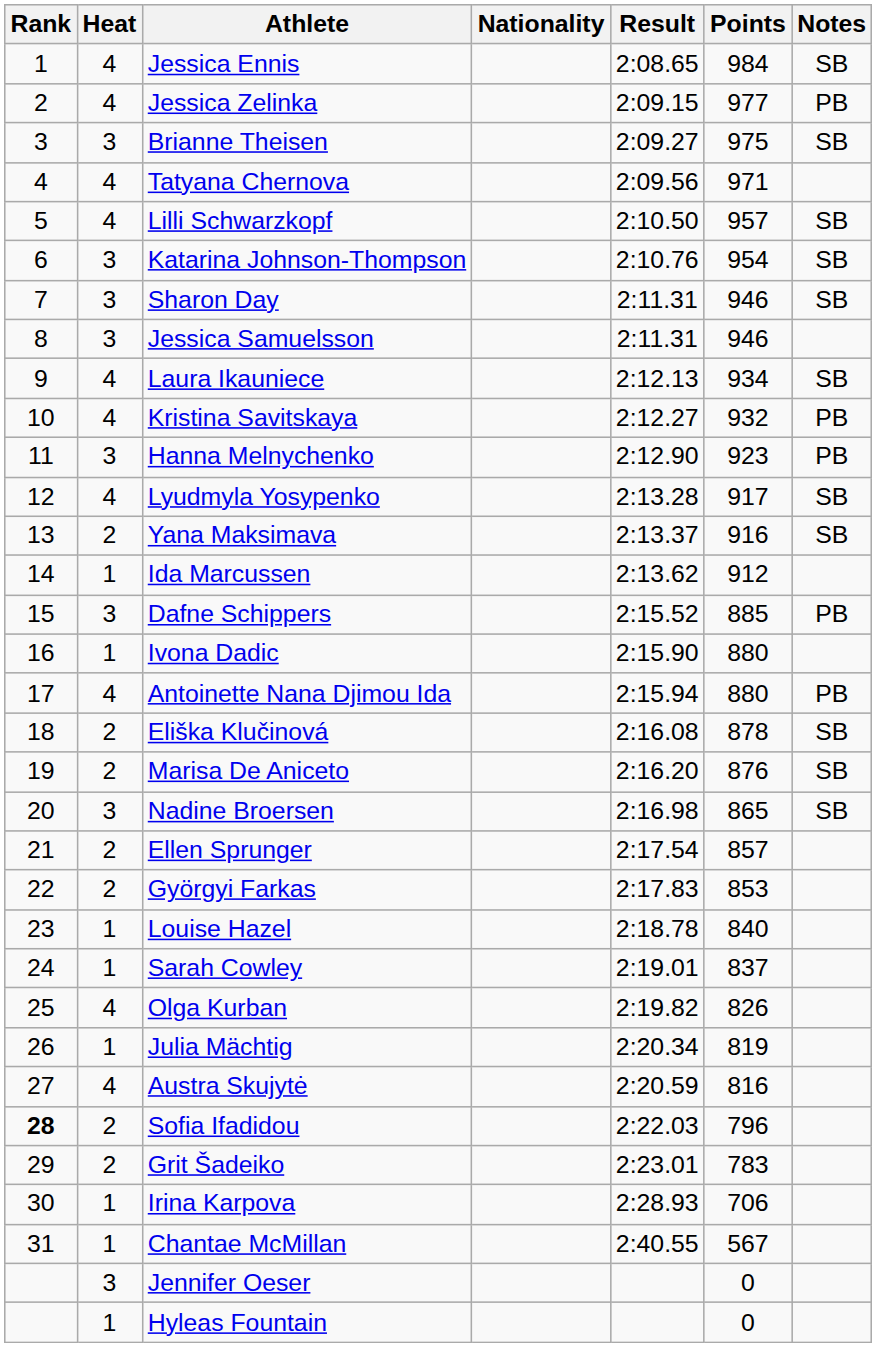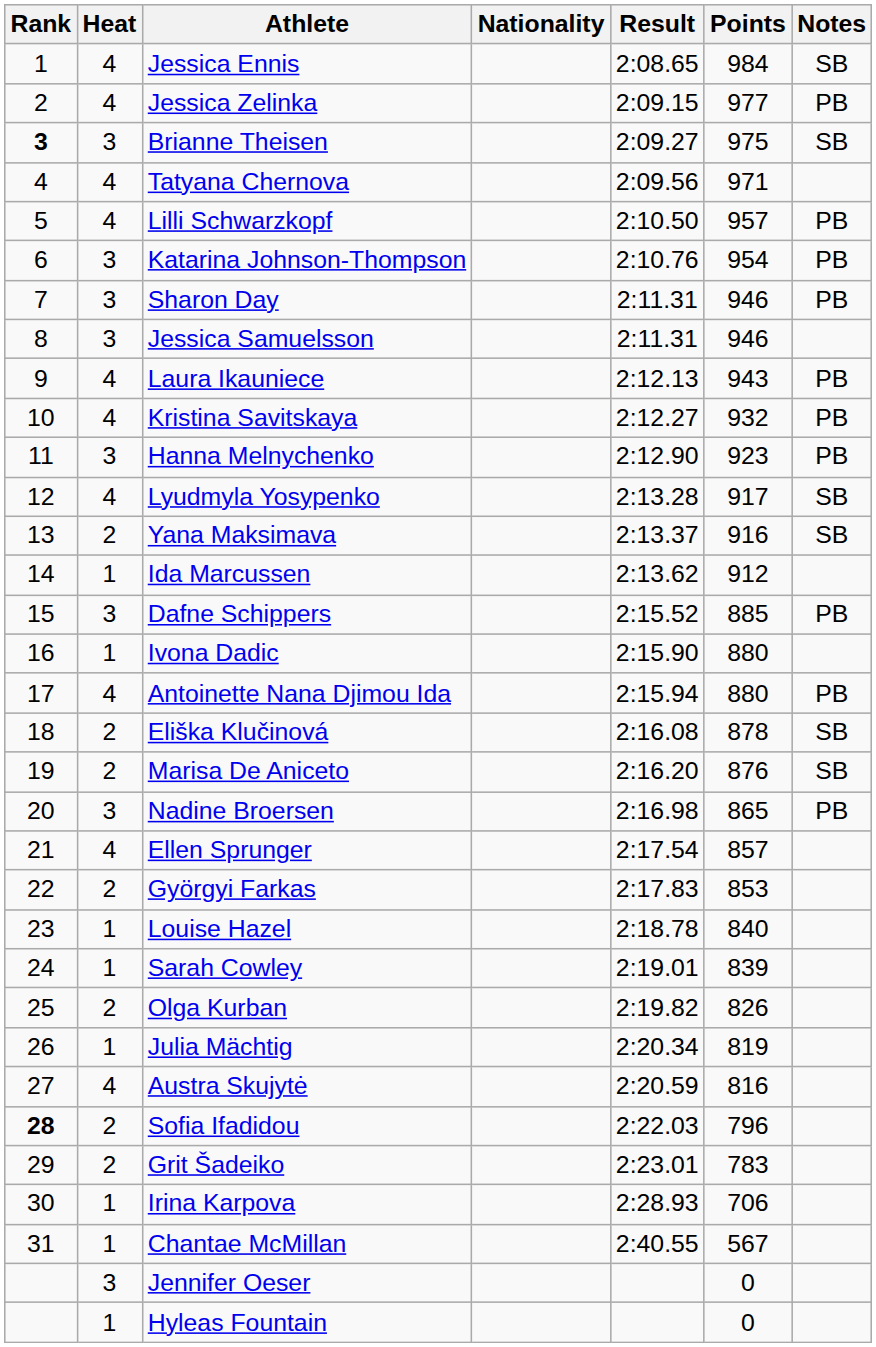 <table class="wikitable sortable" style="text-align:center">
 <tr>
 <th>Rank</th>
 <th>Heat</th>
 <th>Athlete</th>
 <th>Nationality</th>
 <th>Result</th>
 <th>Points</th>
 <th>Notes</th>
 </tr>
 <tr>
 <td>1</td>
 <td>4</td>
 <td align=left><a href='#'>Jessica Ennis</a></td>
 <td align=left></td>
 <td>2:08.65</td>
 <td>984</td>
 <td>SB</td>
 </tr>
 <tr>
 <td>2</td>
 <td>4</td>
 <td align=left><a href='#'>Jessica Zelinka</a></td>
 <td align=left></td>
 <td>2:09.15</td>
 <td>977</td>
 <td>PB</td>
 </tr>
 <tr>
-<td>3</td>
+<td><strong>3</strong></td>
 <td>3</td>
 <td align=left><a href='#'>Brianne Theisen</a></td>
 <td align=left></td>
 <td>2:09.27</td>
 <td>975</td>
 <td>SB</td>
 </tr>
 <tr>
 <td>4</td>
 <td>4</td>
 <td align=left><a href='#'>Tatyana Chernova</a></td>
 <td align=left></td>
 <td>2:09.56</td>
 <td>971</td>
 <td></td>
 </tr>
 <tr>
 <td>5</td>
 <td>4</td>
 <td align=left><a href='#'>Lilli Schwarzkopf</a></td>
 <td align=left></td>
 <td>2:10.50</td>
 <td>957</td>
-<td>SB</td>
+<td>PB</td>
 </tr>
 <tr>
 <td>6</td>
 <td>3</td>
 <td align=left><a href='#'>Katarina Johnson-Thompson</a></td>
 <td align=left></td>
 <td>2:10.76</td>
 <td>954</td>
-<td>SB</td>
+<td>PB</td>
 </tr>
 <tr>
 <td>7</td>
 <td>3</td>
 <td align=left><a href='#'>Sharon Day</a></td>
 <td align=left></td>
 <td>2:11.31</td>
 <td>946</td>
-<td>SB</td>
+<td>PB</td>
 </tr>
 <tr>
 <td>8</td>
 <td>3</td>
 <td align=left><a href='#'>Jessica Samuelsson</a></td>
 <td align=left></td>
 <td>2:11.31</td>
 <td>946</td>
 <td></td>
 </tr>
 <tr>
 <td>9</td>
 <td>4</td>
 <td align=left><a href='#'>Laura Ikauniece</a></td>
 <td align=left></td>
 <td>2:12.13</td>
-<td>934</td>
-<td>SB</td>
+<td>943</td>
+<td>PB</td>
 </tr>
 <tr>
 <td>10</td>
 <td>4</td>
 <td align=left><a href='#'>Kristina Savitskaya</a></td>
 <td align=left></td>
 <td>2:12.27</td>
 <td>932</td>
 <td>PB</td>
 </tr>
 <tr>
 <td>11</td>
 <td>3</td>
 <td align=left><a href='#'>Hanna Melnychenko</a></td>
 <td align=left></td>
 <td>2:12.90</td>
 <td>923</td>
 <td>PB</td>
 </tr>
 <tr>
 <td>12</td>
 <td>4</td>
 <td align=left><a href='#'>Lyudmyla Yosypenko</a></td>
 <td align=left></td>
 <td>2:13.28</td>
 <td>917</td>
 <td>SB</td>
 </tr>
 <tr>
 <td>13</td>
 <td>2</td>
 <td align=left><a href='#'>Yana Maksimava</a></td>
 <td align=left></td>
 <td>2:13.37</td>
 <td>916</td>
 <td>SB</td>
 </tr>
 <tr>
 <td>14</td>
 <td>1</td>
 <td align=left><a href='#'>Ida Marcussen</a></td>
 <td align=left></td>
 <td>2:13.62</td>
 <td>912</td>
 <td></td>
 </tr>
 <tr>
 <td>15</td>
 <td>3</td>
 <td align=left><a href='#'>Dafne Schippers</a></td>
 <td align=left></td>
 <td>2:15.52</td>
 <td>885</td>
 <td>PB</td>
 </tr>
 <tr>
 <td>16</td>
 <td>1</td>
 <td align=left><a href='#'>Ivona Dadic</a></td>
 <td align=left></td>
 <td>2:15.90</td>
 <td>880</td>
 <td></td>
 </tr>
 <tr>
 <td>17</td>
 <td>4</td>
 <td align=left><a href='#'>Antoinette Nana Djimou Ida</a></td>
 <td align=left></td>
 <td>2:15.94</td>
 <td>880</td>
 <td>PB</td>
 </tr>
 <tr>
 <td>18</td>
 <td>2</td>
 <td align=left><a href='#'>Eliška Klučinová</a></td>
 <td align=left></td>
 <td>2:16.08</td>
 <td>878</td>
 <td>SB</td>
 </tr>
 <tr>
 <td>19</td>
 <td>2</td>
 <td align=left><a href='#'>Marisa De Aniceto</a></td>
 <td align=left></td>
 <td>2:16.20</td>
 <td>876</td>
 <td>SB</td>
 </tr>
 <tr>
 <td>20</td>
 <td>3</td>
 <td align=left><a href='#'>Nadine Broersen</a></td>
 <td align=left></td>
 <td>2:16.98</td>
 <td>865</td>
-<td>SB</td>
+<td>PB</td>
 </tr>
 <tr>
 <td>21</td>
-<td>2</td>
+<td>4</td>
 <td align=left><a href='#'>Ellen Sprunger</a></td>
 <td align=left></td>
 <td>2:17.54</td>
 <td>857</td>
 <td></td>
 </tr>
 <tr>
 <td>22</td>
 <td>2</td>
 <td align=left><a href='#'>Györgyi Farkas</a></td>
 <td align=left></td>
 <td>2:17.83</td>
 <td>853</td>
 <td></td>
 </tr>
 <tr>
 <td>23</td>
 <td>1</td>
 <td align=left><a href='#'>Louise Hazel</a></td>
 <td align=left></td>
 <td>2:18.78</td>
 <td>840</td>
 <td></td>
 </tr>
 <tr>
 <td>24</td>
 <td>1</td>
 <td align=left><a href='#'>Sarah Cowley</a></td>
 <td align=left></td>
 <td>2:19.01</td>
-<td>837</td>
+<td>839</td>
 <td></td>
 </tr>
 <tr>
 <td>25</td>
-<td>4</td>
+<td>2</td>
 <td align=left><a href='#'>Olga Kurban</a></td>
 <td align=left></td>
 <td>2:19.82</td>
 <td>826</td>
 <td></td>
 </tr>
 <tr>
 <td>26</td>
 <td>1</td>
 <td align=left><a href='#'>Julia Mächtig</a></td>
 <td align=left></td>
 <td>2:20.34</td>
 <td>819</td>
 <td></td>
 </tr>
 <tr>
 <td>27</td>
 <td>4</td>
 <td align=left><a href='#'>Austra Skujytė</a></td>
 <td align=left></td>
 <td>2:20.59</td>
 <td>816</td>
 <td></td>
 </tr>
 <tr>
 <td><strong>28</strong></td>
 <td>2</td>
 <td align=left><a href='#'>Sofia Ifadidou</a></td>
 <td align=left></td>
 <td>2:22.03</td>
 <td>796</td>
 <td></td>
 </tr>
 <tr>
 <td>29</td>
 <td>2</td>
 <td align=left><a href='#'>Grit Šadeiko</a></td>
 <td align=left></td>
 <td>2:23.01</td>
 <td>783</td>
 <td></td>
 </tr>
 <tr>
 <td>30</td>
 <td>1</td>
 <td align=left><a href='#'>Irina Karpova</a></td>
 <td align=left></td>
 <td>2:28.93</td>
 <td>706</td>
 <td></td>
 </tr>
 <tr>
 <td>31</td>
 <td>1</td>
 <td align=left><a href='#'>Chantae McMillan</a></td>
 <td align=left></td>
 <td>2:40.55</td>
 <td>567</td>
 <td></td>
 </tr>
 <tr>
 <td></td>
 <td>3</td>
 <td align=left><a href='#'>Jennifer Oeser</a></td>
 <td align=left></td>
 <td></td>
 <td>0</td>
 <td></td>
 </tr>
 <tr>
 <td></td>
 <td>1</td>
 <td align=left><a href='#'>Hyleas Fountain</a></td>
 <td align=left></td>
 <td></td>
 <td>0</td>
 <td></td>
 </tr>
 </table>
